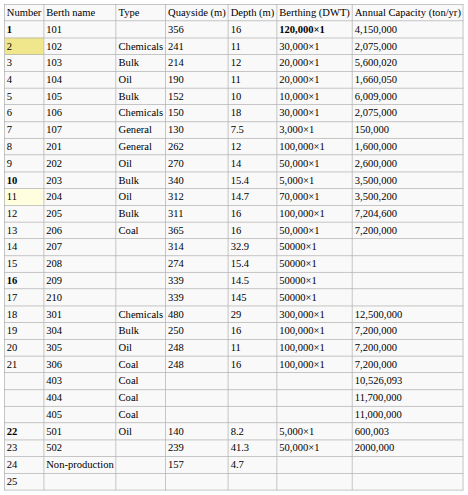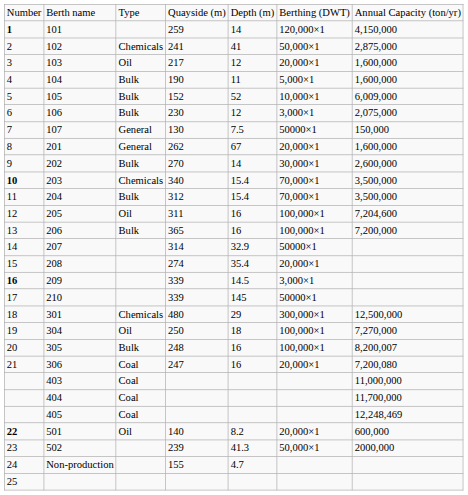 <table class="wikitable">
 <tr>
 <td rowspan="1">Number</td>
 <td rowspan="1">Berth name</td>
 <td rowspan="1">Type</td>
 <td>Quayside (m)</td>
 <td>Depth (m)</td>
 <td>Berthing (DWT)</td>
 <td>Annual Capacity (ton/yr)</td>
 </tr>
 <tr>
 <td><strong>1</strong></td>
 <td>101</td>
 <td></td>
-<td>356</td>
-<td>16</td>
-<td><strong>120,000×1</strong></td>
+<td>259</td>
+<td>14</td>
+<td>120,000×1</td>
 <td>4,150,000</td>
 </tr>
 <tr>
-<td style="background: khaki;">2</td>
+<td>2</td>
 <td>102</td>
 <td>Chemicals</td>
 <td>241</td>
-<td>11</td>
-<td>30,000×1</td>
-<td>2,075,000</td>
+<td>41</td>
+<td>50,000×1</td>
+<td>2,875,000</td>
 </tr>
 <tr>
 <td>3</td>
 <td>103</td>
-<td>Bulk</td>
-<td>214</td>
+<td>Oil</td>
+<td>217</td>
 <td>12</td>
 <td>20,000×1</td>
-<td>5,600,020</td>
+<td>1,600,000</td>
 </tr>
 <tr>
 <td>4</td>
 <td>104</td>
-<td>Oil</td>
+<td>Bulk</td>
 <td>190</td>
 <td>11</td>
-<td>20,000×1</td>
-<td>1,660,050</td>
+<td>5,000×1</td>
+<td>1,600,000</td>
 </tr>
 <tr>
 <td>5</td>
 <td>105</td>
 <td>Bulk</td>
 <td>152</td>
-<td>10</td>
+<td>52</td>
 <td>10,000×1</td>
 <td>6,009,000</td>
 </tr>
 <tr>
 <td>6</td>
 <td>106</td>
-<td>Chemicals</td>
-<td>150</td>
-<td>18</td>
-<td>30,000×1</td>
+<td>Bulk</td>
+<td>230</td>
+<td>12</td>
+<td>3,000×1</td>
 <td>2,075,000</td>
 </tr>
 <tr>
 <td>7</td>
 <td>107</td>
 <td>General</td>
 <td>130</td>
 <td>7.5</td>
-<td>3,000×1</td>
+<td>50000×1</td>
 <td>150,000</td>
 </tr>
 <tr>
 <td>8</td>
 <td>201</td>
 <td>General</td>
 <td>262</td>
-<td>12</td>
-<td>100,000×1</td>
+<td>67</td>
+<td>20,000×1</td>
 <td>1,600,000</td>
 </tr>
 <tr>
 <td>9</td>
 <td>202</td>
-<td>Oil</td>
+<td>Bulk</td>
 <td>270</td>
 <td>14</td>
-<td>50,000×1</td>
+<td>30,000×1</td>
 <td>2,600,000</td>
 </tr>
 <tr>
 <td><strong>10</strong></td>
 <td>203</td>
-<td>Bulk</td>
+<td>Chemicals</td>
 <td>340</td>
 <td>15.4</td>
-<td>5,000×1</td>
+<td>70,000×1</td>
 <td>3,500,000</td>
 </tr>
 <tr>
-<td style="background: lightyellow;">11</td>
+<td>11</td>
 <td>204</td>
-<td>Oil</td>
+<td>Bulk</td>
 <td>312</td>
-<td>14.7</td>
+<td>15.4</td>
 <td>70,000×1</td>
-<td>3,500,200</td>
+<td>3,500,000</td>
 </tr>
 <tr>
 <td>12</td>
 <td>205</td>
-<td>Bulk</td>
+<td>Oil</td>
 <td>311</td>
 <td>16</td>
 <td>100,000×1</td>
 <td>7,204,600</td>
 </tr>
 <tr>
 <td>13</td>
 <td>206</td>
-<td>Coal</td>
+<td>Bulk</td>
 <td>365</td>
 <td>16</td>
-<td>50,000×1</td>
+<td>100,000×1</td>
 <td>7,200,000</td>
 </tr>
 <tr>
 <td>14</td>
 <td>207</td>
 <td></td>
 <td>314</td>
 <td>32.9</td>
 <td>50000×1</td>
 <td></td>
 </tr>
 <tr>
 <td>15</td>
 <td>208</td>
 <td></td>
 <td>274</td>
-<td>15.4</td>
-<td>50000×1</td>
+<td>35.4</td>
+<td>20,000×1</td>
 <td></td>
 </tr>
 <tr>
 <td><strong>16</strong></td>
 <td>209</td>
 <td></td>
 <td>339</td>
 <td>14.5</td>
-<td>50000×1</td>
+<td>3,000×1</td>
 <td></td>
 </tr>
 <tr>
 <td>17</td>
 <td>210</td>
 <td></td>
 <td>339</td>
 <td>145</td>
 <td>50000×1</td>
 <td></td>
 </tr>
 <tr>
 <td>18</td>
 <td>301</td>
 <td>Chemicals</td>
 <td>480</td>
 <td>29</td>
 <td>300,000×1</td>
 <td>12,500,000</td>
 </tr>
 <tr>
 <td>19</td>
 <td>304</td>
-<td>Bulk</td>
+<td>Oil</td>
 <td>250</td>
-<td>16</td>
+<td>18</td>
 <td>100,000×1</td>
-<td>7,200,000</td>
+<td>7,270,000</td>
 </tr>
 <tr>
 <td>20</td>
 <td>305</td>
-<td>Oil</td>
+<td>Bulk</td>
 <td>248</td>
-<td>11</td>
+<td>16</td>
 <td>100,000×1</td>
-<td>7,200,000</td>
+<td>8,200,007</td>
 </tr>
 <tr>
 <td>21</td>
 <td>306</td>
 <td>Coal</td>
-<td>248</td>
+<td>247</td>
 <td>16</td>
-<td>100,000×1</td>
-<td>7,200,000</td>
+<td>20,000×1</td>
+<td>7,200,080</td>
 </tr>
 <tr>
 <td></td>
 <td>403</td>
 <td>Coal</td>
 <td></td>
 <td></td>
 <td></td>
-<td>10,526,093</td>
+<td>11,000,000</td>
 </tr>
 <tr>
 <td></td>
 <td>404</td>
 <td>Coal</td>
 <td></td>
 <td></td>
 <td></td>
 <td>11,700,000</td>
 </tr>
 <tr>
 <td></td>
 <td>405</td>
 <td>Coal</td>
 <td></td>
 <td></td>
 <td></td>
-<td>11,000,000</td>
+<td>12,248,469</td>
 </tr>
 <tr>
 <td><strong>22</strong></td>
 <td>501</td>
 <td>Oil</td>
 <td>140</td>
 <td>8.2</td>
-<td>5,000×1</td>
-<td>600,003</td>
+<td>20,000×1</td>
+<td>600,000</td>
 </tr>
 <tr>
 <td>23</td>
 <td>502</td>
 <td></td>
 <td>239</td>
 <td>41.3</td>
 <td>50,000×1</td>
 <td>2000,000</td>
 </tr>
 <tr>
 <td>24</td>
 <td>Non-production</td>
 <td></td>
-<td>157</td>
+<td>155</td>
 <td>4.7</td>
 <td></td>
 <td></td>
 </tr>
 <tr>
 <td>25</td>
 <td></td>
 <td></td>
 <td></td>
 <td></td>
 <td></td>
 <td></td>
 </tr>
 </table>
